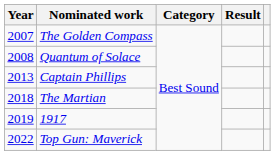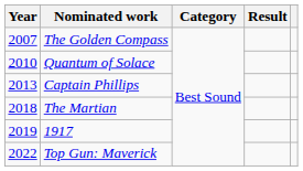 <table class="wikitable">
 <tr>
 <th>Year</th>
 <th>Nominated work</th>
 <th>Category</th>
 <th>Result</th>
 <th></th>
 </tr>
 <tr>
 <td><a href='#'>2007</a></td>
 <td><em><a href='#'>The Golden Compass</a></em></td>
 <td rowspan="6"><a href='#'>Best Sound</a></td>
 <td></td>
 <td></td>
 </tr>
 <tr>
-<td><a href='#'>2008</a></td>
+<td><a href='#'>2010</a></td>
 <td><em><a href='#'>Quantum of Solace</a></em></td>
 <td></td>
 <td></td>
 </tr>
 <tr>
 <td><a href='#'>2013</a></td>
 <td><em><a href='#'>Captain Phillips</a></em></td>
 <td></td>
 <td></td>
 </tr>
 <tr>
 <td><a href='#'>2018</a></td>
 <td><em><a href='#'>The Martian</a></em></td>
 <td></td>
 <td></td>
 </tr>
 <tr>
 <td><a href='#'>2019</a></td>
 <td><em><a href='#'>1917</a></em></td>
 <td></td>
 <td></td>
 </tr>
 <tr>
 <td><a href='#'>2022</a></td>
 <td><em><a href='#'>Top Gun: Maverick</a></em></td>
 <td></td>
 <td></td>
 </tr>
 </table>
